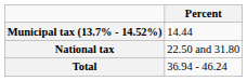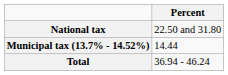 <table class="wikitable">
 <tr>
 <td></td>
 <th>Percent</th>
 </tr>
 <tr>
+<th>National tax</th>
+<td>22.50 and 31.80</td>
+</tr>
+<tr>
 <th>Municipal tax (13.7% - 14.52%)</th>
 <td>14.44</td>
-</tr>
-<tr>
-<th>National tax</th>
-<td>22.50 and 31.80</td>
 </tr>
 <tr>
 <th>Total</th>
 <td>36.94 - 46.24</td>
 </tr>
 </table>
